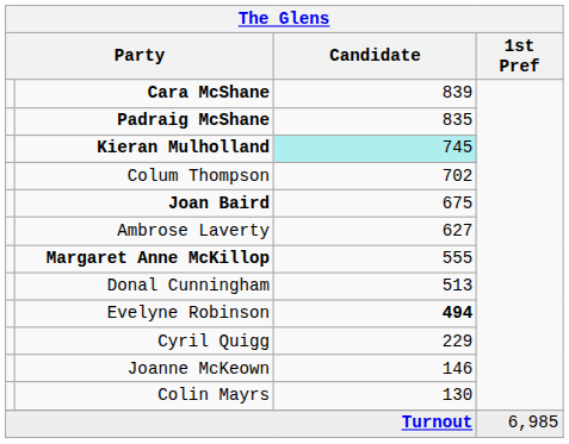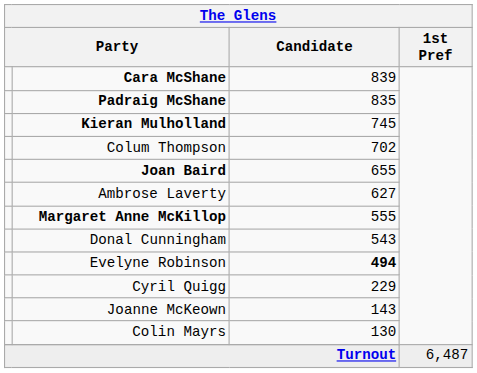 <table class="wikitable">
 <tr>
 <th colspan="4" align="center"><a href='#'>The Glens</a></th>
 </tr>
 <tr>
 <th colspan="2" align="center" width=200>Party</th>
 <th width=150>Candidate</th>
 <th width=60>1st Pref</th>
 </tr>
 <tr>
 <td></td>
 <td align="right"><strong>Cara McShane</strong></td>
 <td align="right">839</td>
 </tr>
 <tr>
 <td></td>
 <td align="right"><strong>Padraig McShane</strong></td>
 <td align="right">835</td>
 </tr>
 <tr>
 <td></td>
 <td align="right"><strong>Kieran Mulholland</strong></td>
-<td align="right" style="background: paleturquoise;">745</td>
+<td align="right">745</td>
 </tr>
 <tr>
 <td></td>
 <td align="right">Colum Thompson</td>
 <td align="right">702</td>
 </tr>
 <tr>
 <td></td>
 <td align="right"><strong>Joan Baird</strong></td>
-<td align="right">675</td>
+<td align="right">655</td>
 </tr>
 <tr>
 <td></td>
 <td align="right">Ambrose Laverty</td>
 <td align="right">627</td>
 </tr>
 <tr>
 <td></td>
 <td align="right"><strong>Margaret Anne McKillop</strong></td>
 <td align="right">555</td>
 </tr>
 <tr>
 <td></td>
 <td align="right">Donal Cunningham</td>
-<td align="right">513</td>
+<td align="right">543</td>
 </tr>
 <tr>
 <td></td>
 <td align="right">Evelyne Robinson</td>
 <td align="right"><strong>494</strong></td>
 </tr>
 <tr>
 <td></td>
 <td align="right">Cyril Quigg</td>
 <td align="right">229</td>
 </tr>
 <tr>
 <td></td>
 <td align="right">Joanne McKeown</td>
-<td align="right">146</td>
+<td align="right">143</td>
 </tr>
 <tr>
 <td></td>
 <td align="right">Colin Mayrs</td>
 <td align="right">130</td>
 </tr>
 <tr>
 </tr>
 <tr bgcolor="EEEEEE">
 <td colspan=3 align="right"><strong><a href='#'>Turnout</a></strong></td>
-<td align="right">6,985</td>
+<td align="right">6,487</td>
 </tr>
 </table>
